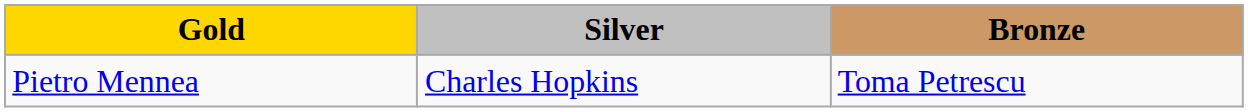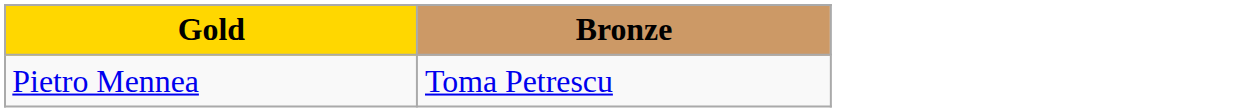 <table class="wikitable" style="text-align:left">
 <tr align="center">
 <td width=200 bgcolor=gold><strong>Gold</strong></td>
-<td width=200 bgcolor=silver><strong>Silver</strong></td>
 <td width=200 bgcolor=CC9966><strong>Bronze</strong></td>
 </tr>
 <tr>
 <td><a href='#'>Pietro Mennea</a><br><em></em></td>
-<td><a href='#'>Charles Hopkins</a><br><em></em></td>
 <td><a href='#'>Toma Petrescu</a><br><em></em></td>
 </tr>
 </table>
